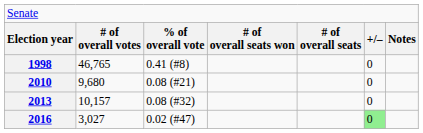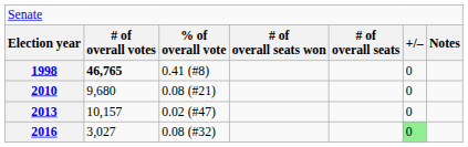 <table class=wikitable>
 <tr>
 <td colspan=7><a href='#'>Senate</a></td>
 </tr>
 <tr>
 <th>Election year</th>
 <th># of<br>overall votes</th>
 <th>% of<br>overall vote</th>
 <th># of<br>overall seats won</th>
 <th># of<br>overall seats</th>
 <th>+/–</th>
 <th>Notes</th>
 </tr>
 <tr>
 <th><a href='#'>1998</a></th>
-<td>46,765</td>
+<td><strong>46,765</strong></td>
 <td>0.41 (#8)</td>
 <td></td>
 <td></td>
 <td> 0</td>
 <td></td>
 </tr>
 <tr>
 <th><a href='#'>2010</a></th>
 <td>9,680</td>
 <td>0.08 (#21)</td>
 <td></td>
 <td></td>
 <td> 0</td>
 <td></td>
 </tr>
 <tr>
 <th><a href='#'>2013</a></th>
 <td>10,157</td>
-<td>0.08 (#32)</td>
+<td>0.02 (#47)</td>
 <td></td>
 <td></td>
 <td> 0</td>
 <td></td>
 </tr>
 <tr>
 <th><a href='#'>2016</a></th>
 <td>3,027</td>
-<td>0.02 (#47)</td>
+<td>0.08 (#32)</td>
 <td></td>
 <td></td>
 <td style="background: lightgreen;"> 0</td>
 <td></td>
 </tr>
 </table>
